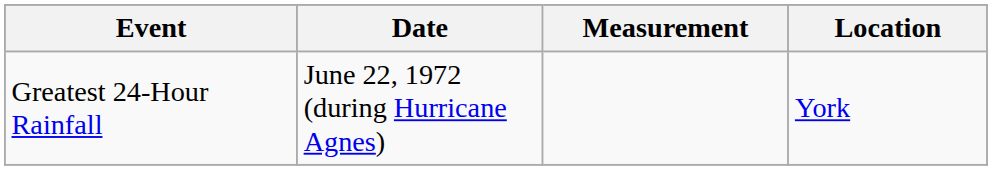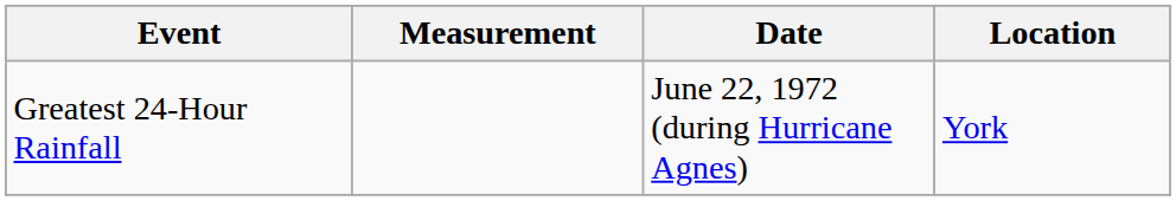 <table class="wikitable" style="font-size: 95%;" |>
 <tr>
 <th width="150">Event</th>
+<th width="125">Measurement</th>
 <th width="125">Date</th>
-<th width="125">Measurement</th>
 <th width="100">Location</th>
 </tr>
 <tr>
 <td>Greatest 24-Hour <a href='#'>Rainfall</a></td>
+<td></td>
 <td>June 22, 1972 <br>(during <a href='#'>Hurricane Agnes</a>)</td>
-<td></td>
 <td><a href='#'>York</a></td>
 </tr>
 </table>
